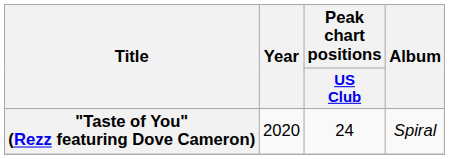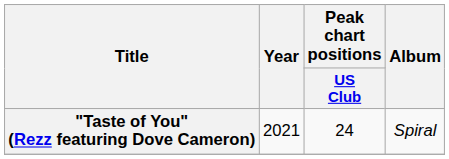 <table class="wikitable plainrowheaders" style="text-align:center">
 <tr>
 <th scope="col" rowspan="2">Title</th>
 <th scope="col" rowspan="2">Year</th>
 <th scope="col" colspan="1">Peak chart positions</th>
 <th scope="col" rowspan="2">Album</th>
 </tr>
 <tr>
 <th scope="col" style="width:2.5em;font-size:90%;"><a href='#'>US<br>Club</a><br></th>
 </tr>
 <tr>
 <th scope="row">"Taste of You"<br><span>(<a href='#'>Rezz</a> featuring Dove Cameron)</span></th>
-<td>2020</td>
+<td>2021</td>
 <td>24</td>
 <td><em>Spiral</em></td>
 </tr>
 <tr>
 </tr>
 </table>
